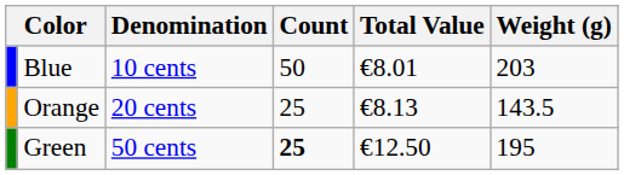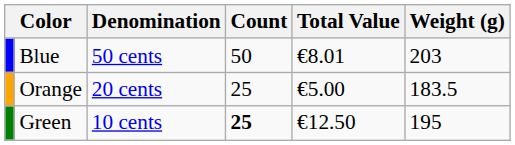 <table class="wikitable">
 <tr>
 <th colspan=2>Color</th>
 <th>Denomination</th>
 <th>Count</th>
 <th>Total Value</th>
 <th>Weight (g)</th>
 </tr>
 <tr>
 <td style="background:Blue"></td>
 <td>Blue</td>
-<td><a href='#'>10 cents</a></td>
+<td><a href='#'>50 cents</a></td>
 <td>50</td>
 <td>€8.01</td>
 <td>203</td>
 </tr>
 <tr>
 <td style="background:Orange"></td>
 <td>Orange</td>
 <td><a href='#'>20 cents</a></td>
 <td>25</td>
-<td>€8.13</td>
-<td>143.5</td>
+<td>€5.00</td>
+<td>183.5</td>
 </tr>
 <tr>
 <td style="background:Green"></td>
 <td>Green</td>
-<td><a href='#'>50 cents</a></td>
+<td><a href='#'>10 cents</a></td>
 <td><strong>25</strong></td>
 <td>€12.50</td>
 <td>195</td>
 </tr>
 </table>
